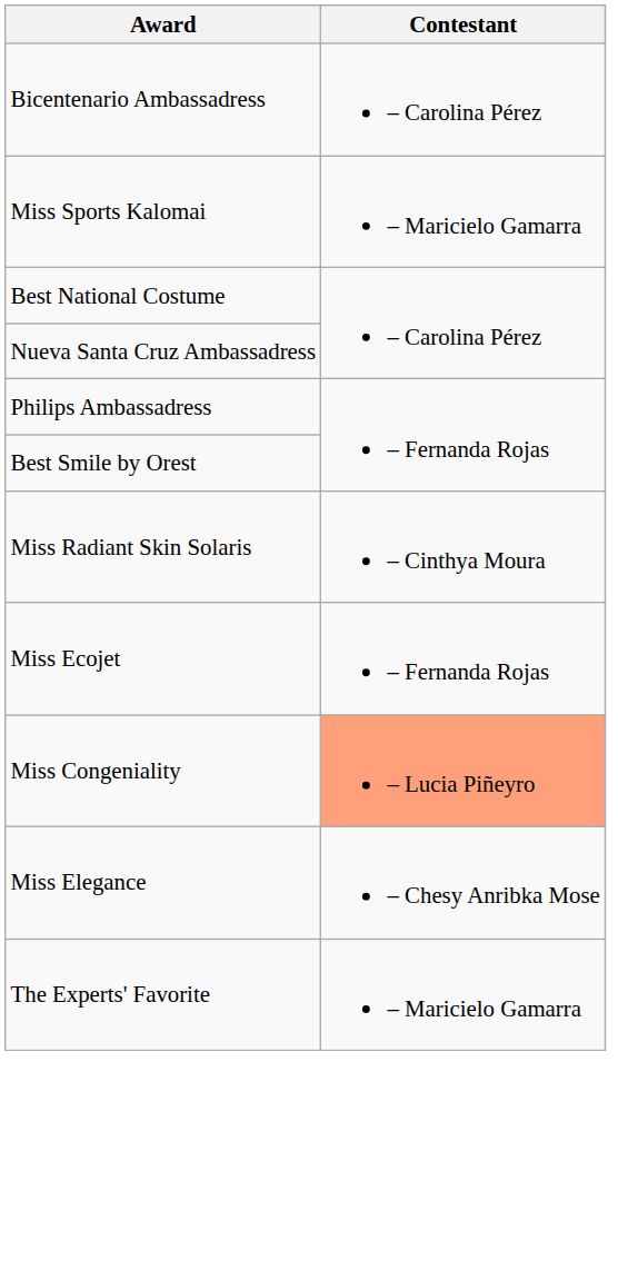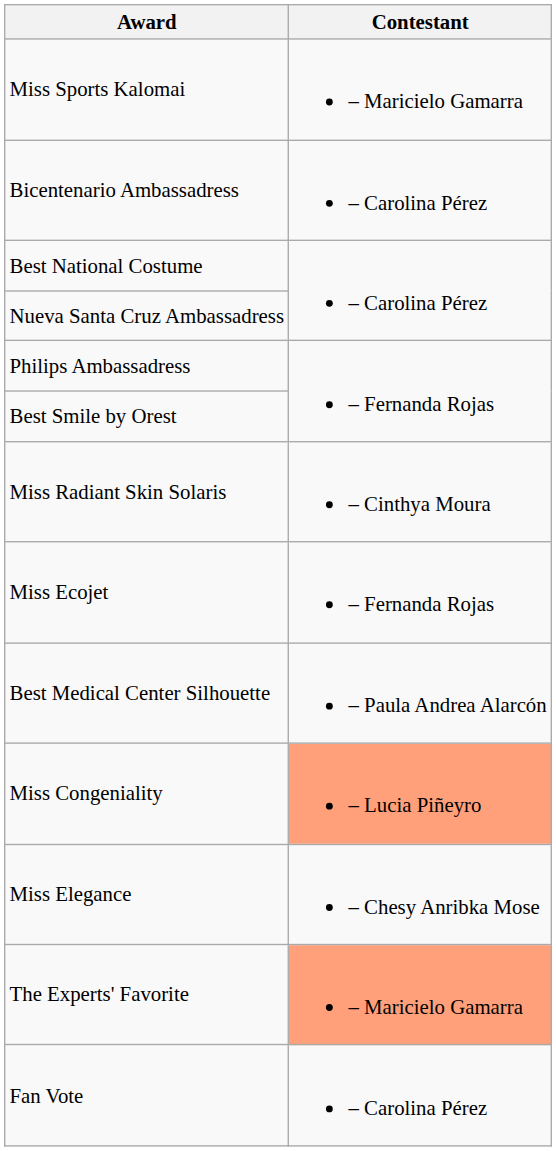 <table class="wikitable sortable" style="font-size: 95%;">
 <tr>
 <th>Award</th>
 <th>Contestant</th>
 </tr>
 <tr>
+<td>Miss Sports Kalomai</td>
+<td><br><ul><li> – Maricielo Gamarra</li></ul></td>
+</tr>
+<tr>
 <td>Bicentenario Ambassadress</td>
 <td><br><ul><li> – Carolina Pérez</li></ul></td>
-</tr>
-<tr>
-<td>Miss Sports Kalomai</td>
-<td><br><ul><li> – Maricielo Gamarra</li></ul></td>
 </tr>
 <tr>
 <td>Best National Costume</td>
 <td rowspan="2"><br><ul><li> – Carolina Pérez</li></ul></td>
 </tr>
 <tr>
 <td>Nueva Santa Cruz Ambassadress</td>
 </tr>
 <tr>
 <td>Philips Ambassadress</td>
 <td rowspan="2"><br><ul><li> – Fernanda Rojas</li></ul></td>
 </tr>
 <tr>
 <td>Best Smile by Orest</td>
 </tr>
 <tr>
 <td>Miss Radiant Skin Solaris</td>
 <td><br><ul><li> – Cinthya Moura</li></ul></td>
 </tr>
 <tr>
 <td>Miss Ecojet</td>
 <td><br><ul><li> – Fernanda Rojas</li></ul></td>
 </tr>
 <tr>
+<td>Best Medical Center Silhouette</td>
+<td><br><ul><li> – Paula Andrea Alarcón</li></ul></td>
+</tr>
+<tr>
 <td>Miss Congeniality</td>
 <td style="background: lightsalmon;"><br><ul><li> – Lucia Piñeyro</li></ul></td>
 </tr>
 <tr>
 <td>Miss Elegance</td>
 <td><br><ul><li> – Chesy Anribka Mose</li></ul></td>
 </tr>
 <tr>
 <td>The Experts' Favorite</td>
-<td><br><ul><li> – Maricielo Gamarra</li></ul></td>
+<td style="background: lightsalmon;"><br><ul><li> – Maricielo Gamarra</li></ul></td>
+</tr>
+<tr>
+<td>Fan Vote</td>
+<td><br><ul><li> – Carolina Pérez</li></ul></td>
 </tr>
 </table>
